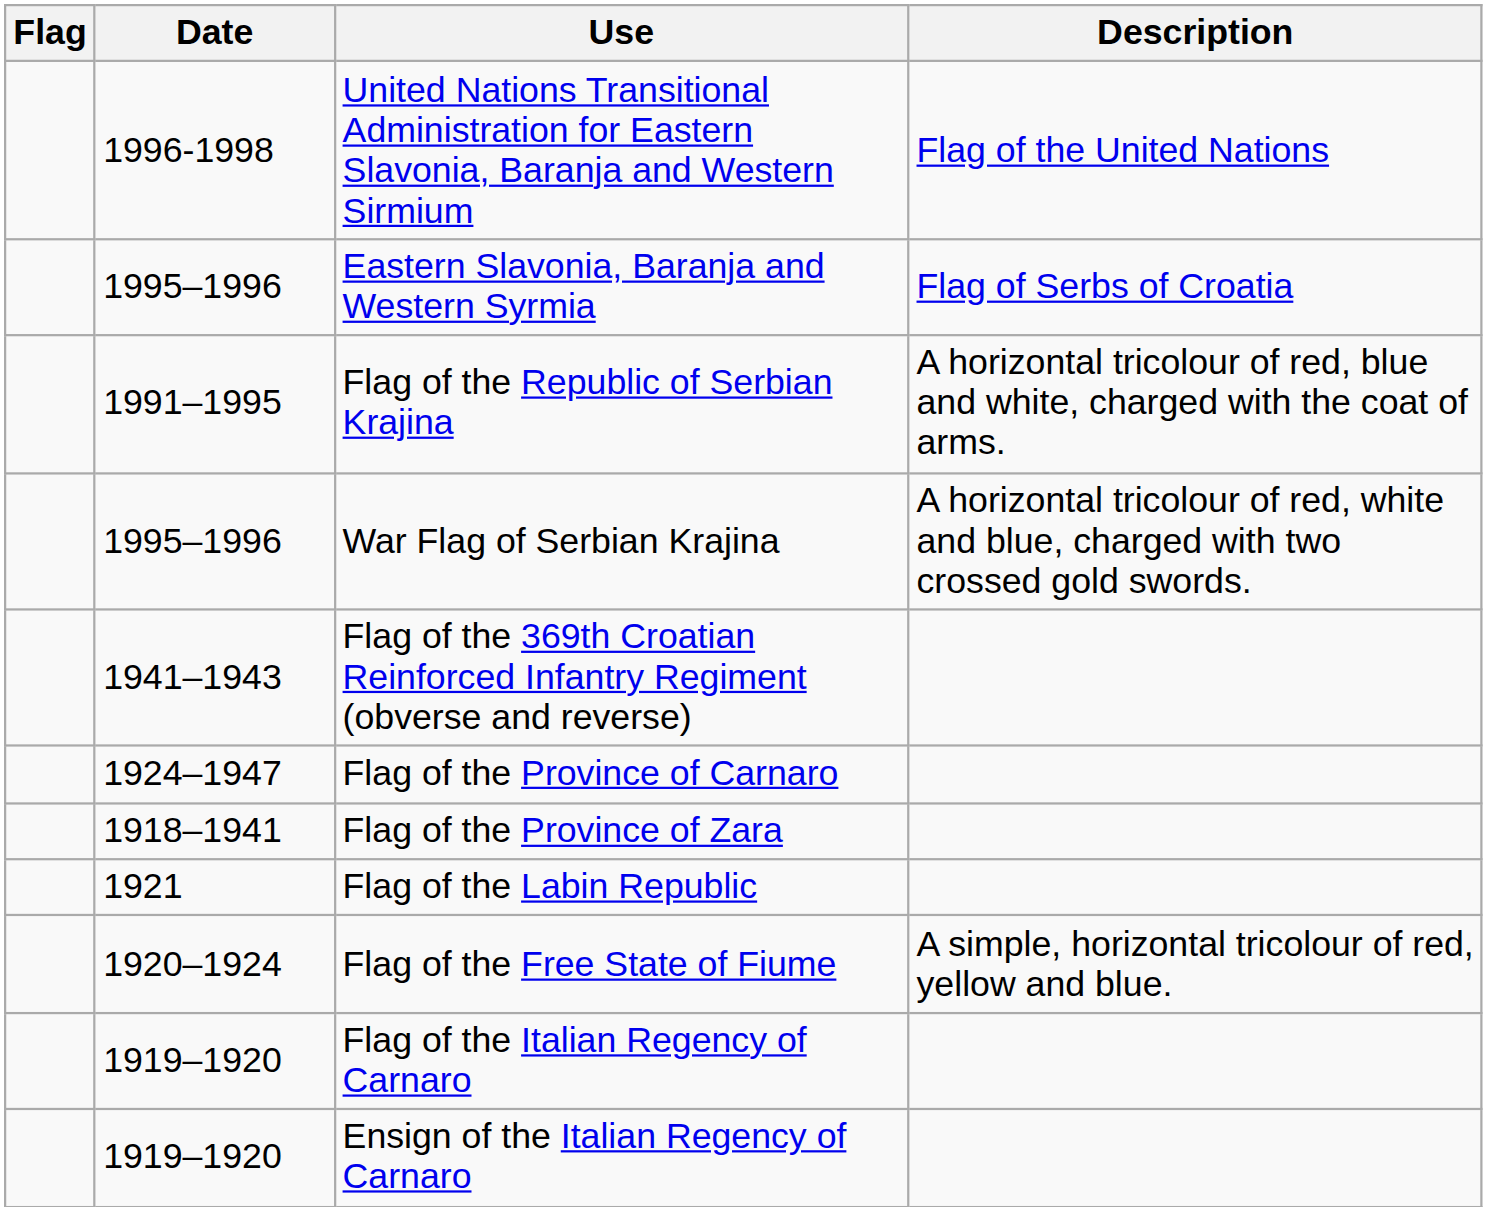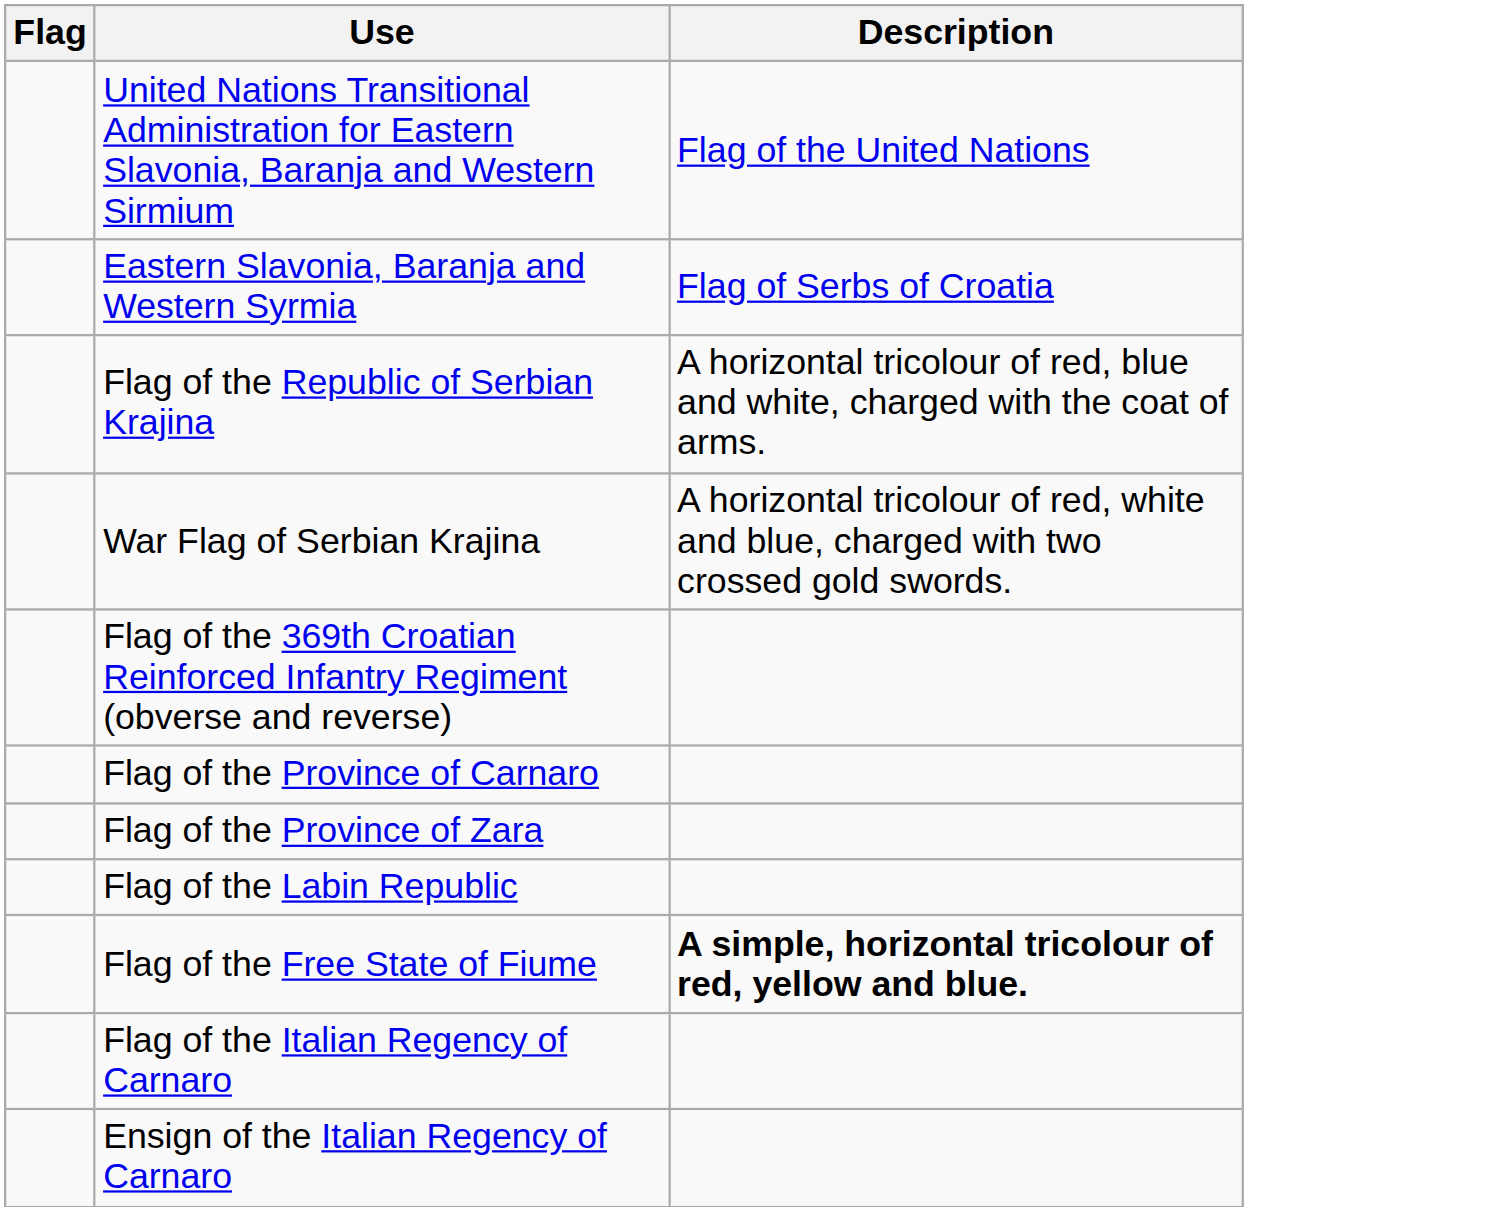 <table class="wikitable">
 <tr>
 <th>Flag</th>
-<th style="width:100px;">Date</th>
 <th style="width:250px;">Use</th>
 <th style="width:250px;">Description</th>
 </tr>
 <tr>
 <td></td>
-<td>1996-1998</td>
 <td><a href='#'>United Nations Transitional Administration for Eastern Slavonia, Baranja and Western Sirmium</a></td>
 <td><a href='#'>Flag of the United Nations</a></td>
 </tr>
 <tr>
 <td></td>
-<td>1995–1996</td>
 <td><a href='#'>Eastern Slavonia, Baranja and Western Syrmia</a></td>
 <td><a href='#'>Flag of Serbs of Croatia</a></td>
 </tr>
 <tr>
 <td></td>
-<td>1991–1995</td>
 <td>Flag of the <a href='#'>Republic of Serbian Krajina</a></td>
 <td>A horizontal tricolour of red, blue and white, charged with the coat of arms.</td>
 </tr>
 <tr>
 <td></td>
-<td>1995–1996</td>
 <td>War Flag of Serbian Krajina</td>
 <td>A horizontal tricolour of red, white and blue, charged with two crossed gold swords.</td>
 </tr>
 <tr>
 <td><br></td>
-<td>1941–1943</td>
 <td>Flag of the <a href='#'>369th Croatian Reinforced Infantry Regiment</a> (obverse and reverse)</td>
 <td></td>
 </tr>
 <tr>
 <td></td>
-<td>1924–1947</td>
 <td>Flag of the <a href='#'>Province of Carnaro</a></td>
 <td></td>
 </tr>
 <tr>
 <td></td>
-<td>1918–1941</td>
 <td>Flag of the <a href='#'>Province of Zara</a></td>
 <td></td>
 </tr>
 <tr>
 <td></td>
-<td>1921</td>
 <td>Flag of the <a href='#'>Labin Republic</a></td>
 <td></td>
 </tr>
 <tr>
 <td></td>
-<td>1920–1924</td>
 <td>Flag of the <a href='#'>Free State of Fiume</a></td>
-<td>A simple, horizontal tricolour of red, yellow and blue.</td>
+<td><strong>A simple, horizontal tricolour of red, yellow and blue.</strong></td>
 </tr>
 <tr>
 <td></td>
-<td>1919–1920</td>
 <td>Flag of the <a href='#'>Italian Regency of Carnaro</a></td>
 <td></td>
 </tr>
 <tr>
 <td></td>
-<td>1919–1920</td>
 <td>Ensign of the <a href='#'>Italian Regency of Carnaro</a></td>
 <td></td>
 </tr>
 </table>
